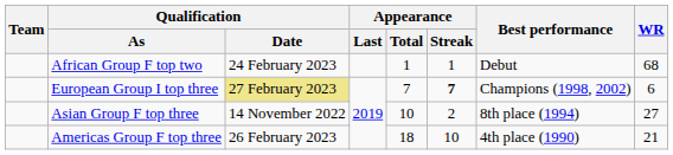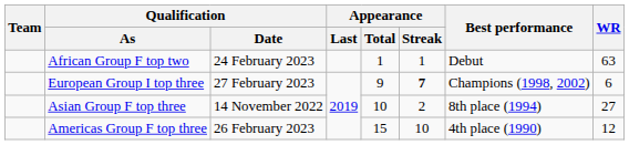 <table class="wikitable">
 <tr>
 <th rowspan=2>Team</th>
 <th colspan=2>Qualification</th>
 <th colspan=3>Appearance</th>
 <th rowspan=2>Best performance</th>
 <th rowspan=2><a href='#'>WR</a></th>
 </tr>
 <tr>
 <th>As</th>
 <th>Date</th>
 <th>Last</th>
 <th>Total</th>
 <th>Streak</th>
 </tr>
 <tr>
 <td></td>
 <td><a href='#'>African Group F top two</a></td>
 <td>24 February 2023</td>
 <td></td>
 <td align=center>1</td>
 <td align=center>1</td>
 <td>Debut</td>
-<td align=center>68</td>
+<td align=center>63</td>
 </tr>
 <tr>
 <td></td>
 <td><a href='#'>European Group I top three</a></td>
-<td style="background: khaki;">27 February 2023</td>
+<td>27 February 2023</td>
 <td rowspan=3><a href='#'>2019</a></td>
-<td align=center>7</td>
+<td align=center>9</td>
 <td align=center><strong>7</strong></td>
 <td>Champions (<a href='#'>1998</a>, <a href='#'>2002</a>)</td>
 <td align=center>6</td>
 </tr>
 <tr>
 <td></td>
 <td><a href='#'>Asian Group F top three</a></td>
 <td>14 November 2022</td>
 <td align=center>10</td>
 <td align=center>2</td>
 <td>8th place (<a href='#'>1994</a>)</td>
 <td align=center>27</td>
 </tr>
 <tr>
 <td></td>
 <td><a href='#'>Americas Group F top three</a></td>
 <td>26 February 2023</td>
-<td align=center>18</td>
+<td align=center>15</td>
 <td align=center>10</td>
 <td>4th place (<a href='#'>1990</a>)</td>
-<td align=center>21</td>
+<td align=center>12</td>
 </tr>
 </table>
